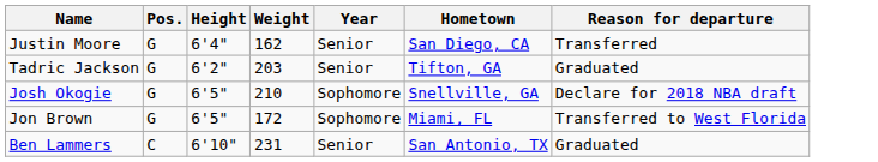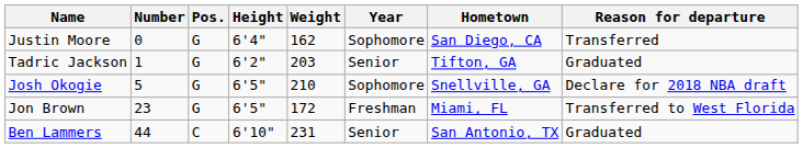 <table class="wikitable sortable" border="1">
 <tr>
 <th>Name</th>
+<th>Number</th>
 <th>Pos.</th>
 <th>Height</th>
 <th>Weight</th>
 <th>Year</th>
 <th>Hometown</th>
 <th class="unsortable">Reason for departure</th>
 </tr>
 <tr>
 <td>Justin Moore</td>
+<td>0</td>
 <td>G</td>
 <td>6'4"</td>
 <td>162</td>
-<td>Senior</td>
+<td>Sophomore</td>
 <td><a href='#'>San Diego, CA</a></td>
 <td>Transferred</td>
 </tr>
 <tr>
 <td>Tadric Jackson</td>
+<td>1</td>
 <td>G</td>
 <td>6'2"</td>
 <td>203</td>
 <td>Senior</td>
 <td><a href='#'>Tifton, GA</a></td>
 <td>Graduated</td>
 </tr>
 <tr>
 <td><a href='#'>Josh Okogie</a></td>
+<td>5</td>
 <td>G</td>
 <td>6'5"</td>
 <td>210</td>
 <td>Sophomore</td>
 <td><a href='#'>Snellville, GA</a></td>
 <td>Declare for <a href='#'>2018 NBA draft</a></td>
 </tr>
 <tr>
 <td>Jon Brown</td>
+<td>23</td>
 <td>G</td>
 <td>6'5"</td>
 <td>172</td>
-<td>Sophomore</td>
+<td>Freshman</td>
 <td><a href='#'>Miami, FL</a></td>
 <td>Transferred to <a href='#'>West Florida</a></td>
 </tr>
 <tr>
 <td><a href='#'>Ben Lammers</a></td>
+<td>44</td>
 <td>C</td>
 <td>6'10"</td>
 <td>231</td>
 <td>Senior</td>
 <td><a href='#'>San Antonio, TX</a></td>
 <td>Graduated</td>
 </tr>
 </table>
